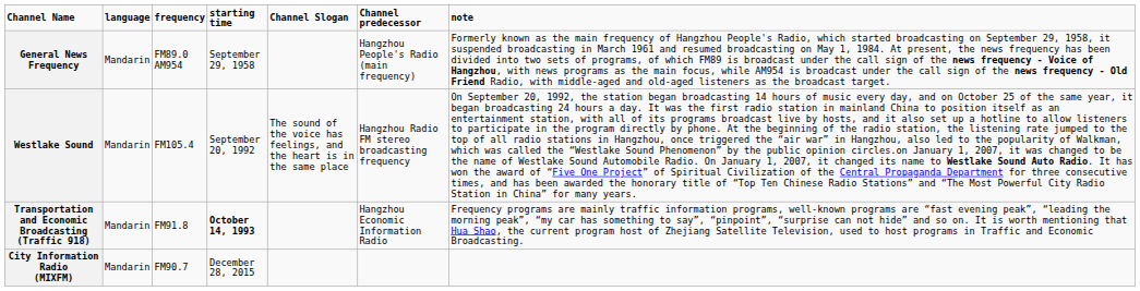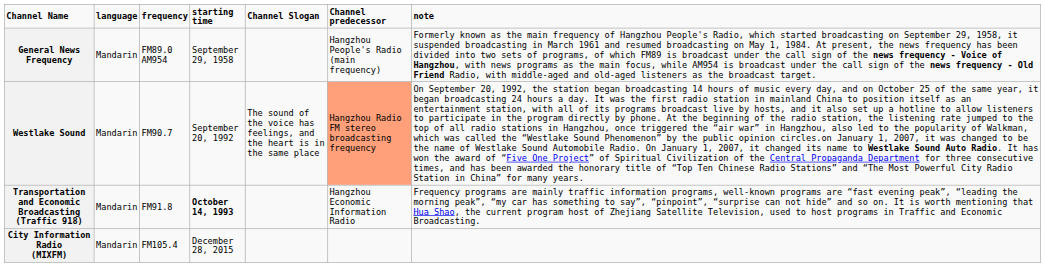 <table class="wikitable">
 <tr>
 <td><strong>Channel Name</strong></td>
 <td><strong>language</strong></td>
 <td><strong>frequency</strong></td>
 <td><strong>starting time</strong></td>
 <td><strong>Channel Slogan</strong></td>
 <td><strong>Channel predecessor</strong></td>
 <td><strong>note</strong></td>
 </tr>
 <tr>
 <th>General News Frequency</th>
 <td>Mandarin</td>
 <td>FM89.0<br>AM954</td>
 <td>September 29, 1958</td>
 <td></td>
 <td>Hangzhou People's Radio (main frequency)</td>
 <td>Formerly known as the main frequency of Hangzhou People's Radio, which started broadcasting on September 29, 1958, it suspended broadcasting in March 1961 and resumed broadcasting on May 1, 1984. At present, the news frequency has been divided into two sets of programs, of which FM89 is broadcast under the call sign of the <strong>news frequency - Voice of Hangzhou</strong>, with news programs as the main focus, while AM954 is broadcast under the call sign of the <strong>news frequency - Old Friend</strong> Radio, with middle-aged and old-aged listeners as the broadcast target.</td>
 </tr>
 <tr>
 <th>Westlake Sound</th>
 <td>Mandarin</td>
-<td>FM105.4</td>
+<td>FM90.7</td>
 <td>September 20, 1992</td>
 <td>The sound of the voice has feelings, and the heart is in the same place</td>
-<td>Hangzhou Radio FM stereo broadcasting frequency</td>
+<td style="background: lightsalmon;">Hangzhou Radio FM stereo broadcasting frequency</td>
 <td>On September 20, 1992, the station began broadcasting 14 hours of music every day, and on October 25 of the same year, it began broadcasting 24 hours a day. It was the first radio station in mainland China to position itself as an entertainment station, with all of its programs broadcast live by hosts, and it also set up a hotline to allow listeners to participate in the program directly by phone. At the beginning of the radio station, the listening rate jumped to the top of all radio stations in Hangzhou, once triggered the “air war” in Hangzhou, also led to the popularity of Walkman, which was called the “Westlake Sound Phenomenon” by the public opinion circles.on January 1, 2007, it was changed to be the name of Westlake Sound Automobile Radio. On January 1, 2007, it changed its name to <strong>Westlake Sound Auto Radio</strong>. It has won the award of “<a href='#'>Five One Project</a>” of Spiritual Civilization of the <a href='#'>Central Propaganda Department</a> for three consecutive times, and has been awarded the honorary title of “Top Ten Chinese Radio Stations” and “The Most Powerful City Radio Station in China” for many years.</td>
 </tr>
 <tr>
 <th>Transportation and Economic Broadcasting<br>(Traffic 918)</th>
 <td>Mandarin</td>
 <td>FM91.8</td>
 <td><strong>October 14, 1993</strong></td>
 <td></td>
 <td>Hangzhou Economic Information Radio</td>
 <td>Frequency programs are mainly traffic information programs, well-known programs are “fast evening peak”, “leading the morning peak”, “my car has something to say”, “pinpoint”, “surprise can not hide” and so on. It is worth mentioning that <a href='#'>Hua Shao</a>, the current program host of Zhejiang Satellite Television, used to host programs in Traffic and Economic Broadcasting.</td>
 </tr>
 <tr>
 <th>City Information Radio<br>(MIXFM)</th>
 <td>Mandarin</td>
-<td>FM90.7</td>
+<td>FM105.4</td>
 <td>December 28, 2015</td>
 <td></td>
 <td></td>
 </tr>
 </table>
